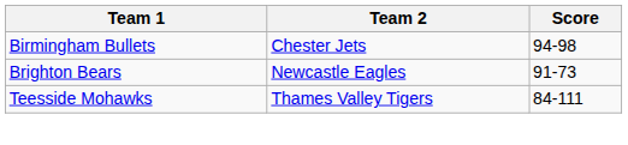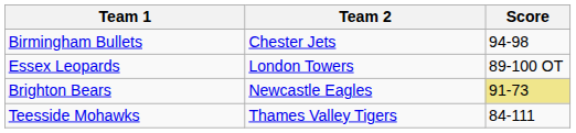 <table class="wikitable" style="font-size: 100%">
 <tr>
 <th width=240>Team 1</th>
 <th width=240>Team 2</th>
 <th width=80>Score</th>
 </tr>
 <tr>
 <td><a href='#'>Birmingham Bullets</a></td>
 <td><a href='#'>Chester Jets</a></td>
 <td>94-98</td>
 </tr>
 <tr>
+<td><a href='#'>Essex Leopards</a></td>
+<td><a href='#'>London Towers</a></td>
+<td>89-100 OT</td>
+</tr>
+<tr>
 <td><a href='#'>Brighton Bears</a></td>
 <td><a href='#'>Newcastle Eagles</a></td>
-<td>91-73</td>
+<td style="background: khaki;">91-73</td>
 </tr>
 <tr>
 <td><a href='#'>Teesside Mohawks</a></td>
 <td><a href='#'>Thames Valley Tigers</a></td>
 <td>84-111</td>
 </tr>
 </table>
